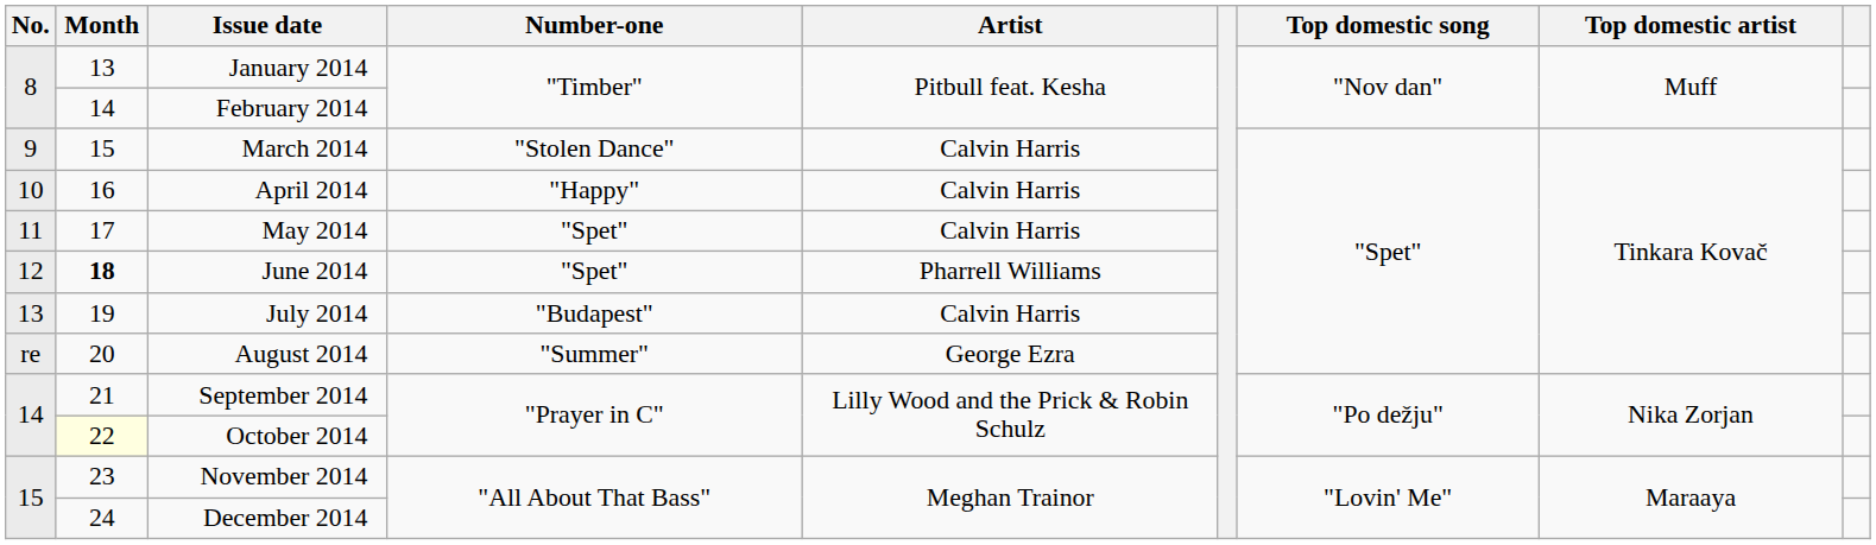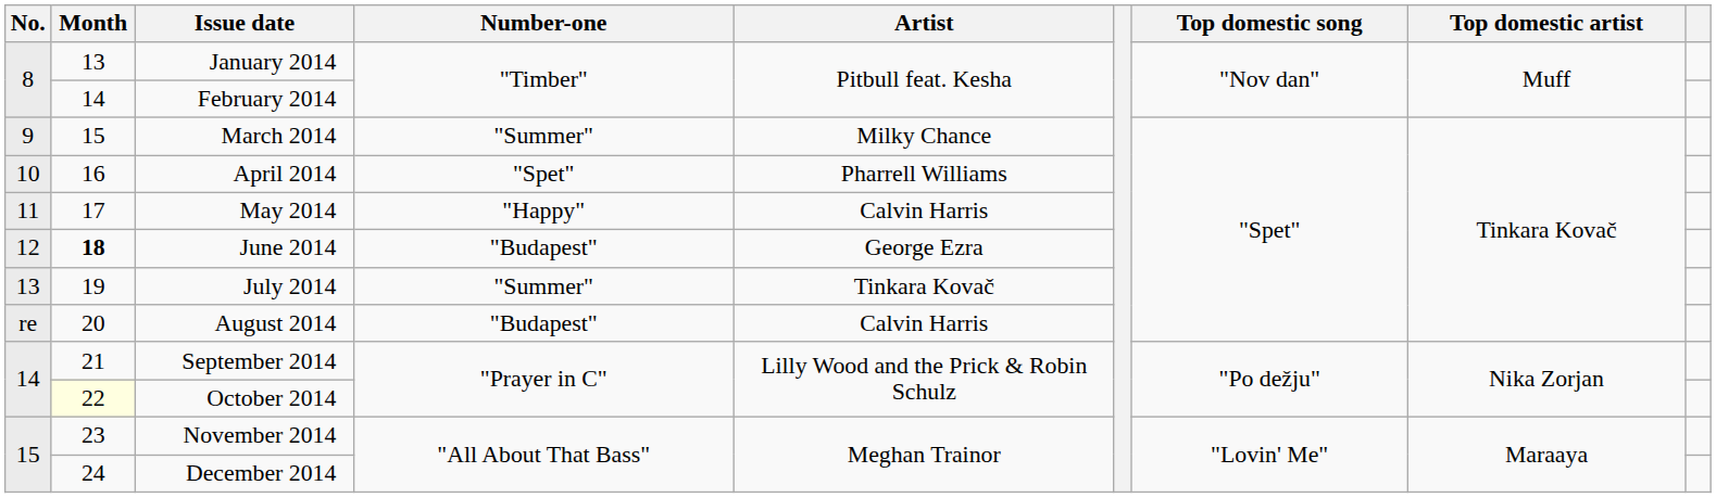 <table class="wikitable plainrowheaders" border-collapse:collapse;" text-align:center;">
 <tr>
 <th width=20>No.</th>
 <th width=50>Month</th>
 <th width=140>Issue date</th>
 <th width=250>Number-one</th>
 <th width=250>Artist</th>
 <th rowspan=13> </th>
 <th width=180>Top domestic song</th>
 <th width=180>Top domestic artist</th>
 <th width=10></th>
 </tr>
 <tr align=center>
 <td bgcolor=#EBEBEB align=center rowspan=2>8</td>
 <td align=center>13</td>
 <td align=right>January 2014  </td>
 <td rowspan=2>"Timber"</td>
 <td rowspan=2>Pitbull feat. Kesha</td>
 <td rowspan=2>"Nov dan"</td>
 <td rowspan=2>Muff</td>
 <td></td>
 </tr>
 <tr align=center>
 <td align=center>14</td>
 <td align=right>February 2014  </td>
 <td></td>
 </tr>
 <tr align=center>
 <td bgcolor=#EBEBEB align=center>9</td>
 <td align=center>15</td>
 <td align=right>March 2014  </td>
-<td>"Stolen Dance"</td>
-<td>Calvin Harris</td>
+<td>"Summer"</td>
+<td>Milky Chance</td>
 <td rowspan=6>"Spet"</td>
 <td rowspan=6>Tinkara Kovač</td>
 <td></td>
 </tr>
 <tr align=center>
 <td bgcolor=#EBEBEB align=center>10</td>
 <td align=center>16</td>
 <td align=right>April 2014  </td>
-<td>"Happy"</td>
-<td>Calvin Harris</td>
+<td>"Spet"</td>
+<td>Pharrell Williams</td>
 <td></td>
 </tr>
 <tr align=center>
 <td bgcolor=#EBEBEB align=center>11</td>
 <td align=center>17</td>
 <td align=right>May 2014  </td>
-<td>"Spet"</td>
+<td>"Happy"</td>
 <td>Calvin Harris</td>
 <td></td>
 </tr>
 <tr align=center>
 <td bgcolor=#EBEBEB align=center>12</td>
 <td align=center><strong>18</strong></td>
 <td align=right>June 2014  </td>
-<td>"Spet"</td>
-<td>Pharrell Williams</td>
+<td>"Budapest"</td>
+<td>George Ezra</td>
 <td></td>
 </tr>
 <tr align=center>
 <td bgcolor=#EBEBEB align=center>13</td>
 <td align=center>19</td>
 <td align=right>July 2014  </td>
-<td>"Budapest"</td>
-<td>Calvin Harris</td>
+<td>"Summer"</td>
+<td>Tinkara Kovač</td>
 <td></td>
 </tr>
 <tr align=center>
 <td bgcolor=#EBEBEB align=center>re</td>
 <td align=center>20</td>
 <td align=right>August 2014  </td>
-<td>"Summer"</td>
-<td>George Ezra</td>
+<td>"Budapest"</td>
+<td>Calvin Harris</td>
 <td></td>
 </tr>
 <tr align=center>
 <td bgcolor=#EBEBEB align=center rowspan=2>14</td>
 <td align=center>21</td>
 <td align=right>September 2014  </td>
 <td rowspan=2>"Prayer in C"</td>
 <td rowspan=2>Lilly Wood and the Prick & Robin Schulz</td>
 <td rowspan=2>"Po dežju"</td>
 <td rowspan=2>Nika Zorjan</td>
 <td></td>
 </tr>
 <tr align=center>
 <td align=center style="background: lightyellow;">22</td>
 <td align=right>October 2014  </td>
 <td></td>
 </tr>
 <tr align=center>
 <td bgcolor=#EBEBEB align=center rowspan=2>15</td>
 <td align=center>23</td>
 <td align=right>November 2014  </td>
 <td rowspan=2>"All About That Bass"</td>
 <td rowspan=2>Meghan Trainor</td>
 <td rowspan=2>"Lovin' Me"</td>
 <td rowspan=2>Maraaya</td>
 <td></td>
 </tr>
 <tr align=center>
 <td align=center>24</td>
 <td align=right>December 2014  </td>
 <td></td>
 </tr>
 </table>
